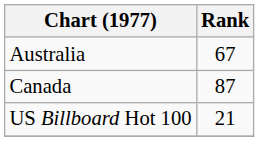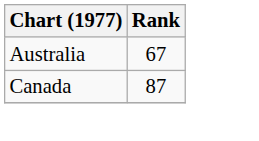 <table class="wikitable sortable">
 <tr>
 <th>Chart (1977)</th>
 <th style="text-align:center;">Rank</th>
 </tr>
 <tr>
 <td>Australia</td>
 <td style="text-align:center;">67</td>
 </tr>
 <tr>
 <td>Canada </td>
 <td style="text-align:center;">87</td>
 </tr>
 <tr>
-<td>US <em>Billboard</em> Hot 100</td>
-<td style="text-align:center;">21</td>
-</tr>
-<tr>
 </tr>
 </table>
